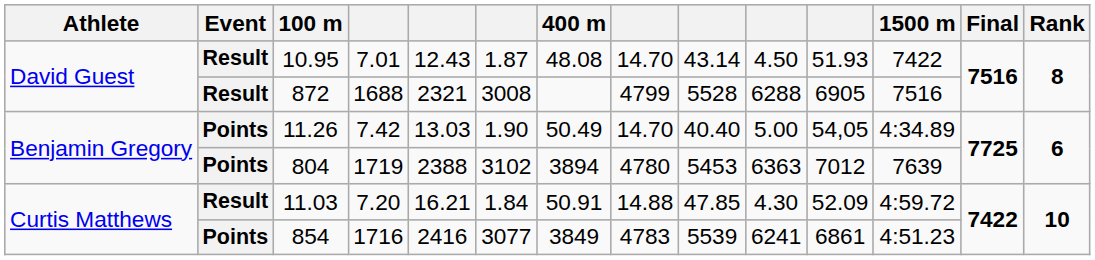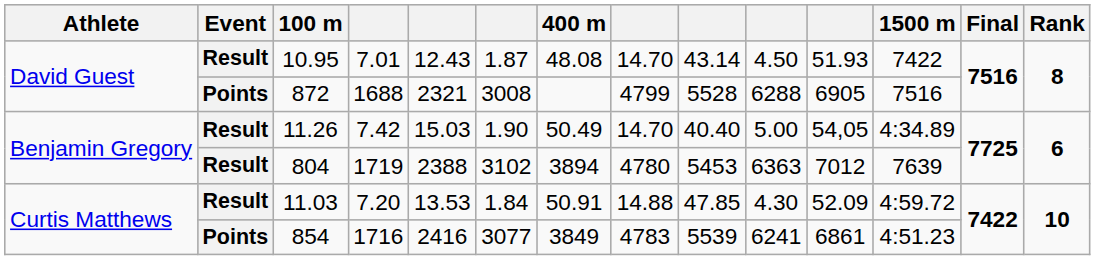 <table class="wikitable" style="font-size:90%;">
 <tr>
 <th>Athlete</th>
 <th>Event</th>
 <th>100 m</th>
 <th></th>
 <th></th>
 <th></th>
 <th>400 m</th>
 <th></th>
 <th></th>
 <th></th>
 <th></th>
 <th>1500 m</th>
 <th>Final</th>
 <th>Rank</th>
 </tr>
 <tr align=center>
 <td align=left rowspan=2><a href='#'>David Guest</a></td>
 <th style="font-size:95%">Result</th>
 <td>10.95</td>
 <td>7.01</td>
 <td>12.43</td>
 <td>1.87</td>
 <td>48.08</td>
 <td>14.70</td>
 <td>43.14</td>
 <td>4.50</td>
 <td>51.93</td>
 <td>7422</td>
 <td rowspan=2><strong>7516</strong></td>
 <td rowspan=2><strong>8</strong></td>
 </tr>
 <tr align=center>
-<th style="font-size:95%">Result</th>
+<th style="font-size:95%">Points</th>
 <td>872</td>
 <td>1688</td>
 <td>2321</td>
 <td>3008</td>
 <td></td>
 <td>4799</td>
 <td>5528</td>
 <td>6288</td>
 <td>6905</td>
 <td>7516</td>
 </tr>
 <tr align=center>
 <td align=left rowspan=2><a href='#'>Benjamin Gregory</a></td>
-<th style="font-size:95%">Points</th>
+<th style="font-size:95%">Result</th>
 <td>11.26</td>
 <td>7.42</td>
-<td>13.03</td>
+<td>15.03</td>
 <td>1.90</td>
 <td>50.49</td>
 <td>14.70</td>
 <td>40.40</td>
 <td>5.00</td>
 <td>54,05</td>
 <td>4:34.89</td>
 <td rowspan=2><strong>7725</strong></td>
 <td rowspan=2><strong>6</strong></td>
 </tr>
 <tr align=center>
-<th style="font-size:95%">Points</th>
+<th style="font-size:95%">Result</th>
 <td>804</td>
 <td>1719</td>
 <td>2388</td>
 <td>3102</td>
 <td>3894</td>
 <td>4780</td>
 <td>5453</td>
 <td>6363</td>
 <td>7012</td>
 <td>7639</td>
 </tr>
 <tr align=center>
 <td align=left rowspan=2><a href='#'>Curtis Matthews</a></td>
 <th style="font-size:95%">Result</th>
 <td>11.03</td>
 <td>7.20</td>
-<td>16.21</td>
+<td>13.53</td>
 <td>1.84</td>
 <td>50.91</td>
 <td>14.88</td>
 <td>47.85</td>
 <td>4.30</td>
 <td>52.09</td>
 <td>4:59.72</td>
 <td rowspan=2><strong>7422</strong></td>
 <td rowspan=2><strong>10</strong></td>
 </tr>
 <tr align=center>
 <th style="font-size:95%">Points</th>
 <td>854</td>
 <td>1716</td>
 <td>2416</td>
 <td>3077</td>
 <td>3849</td>
 <td>4783</td>
 <td>5539</td>
 <td>6241</td>
 <td>6861</td>
 <td>4:51.23</td>
 </tr>
 </table>
